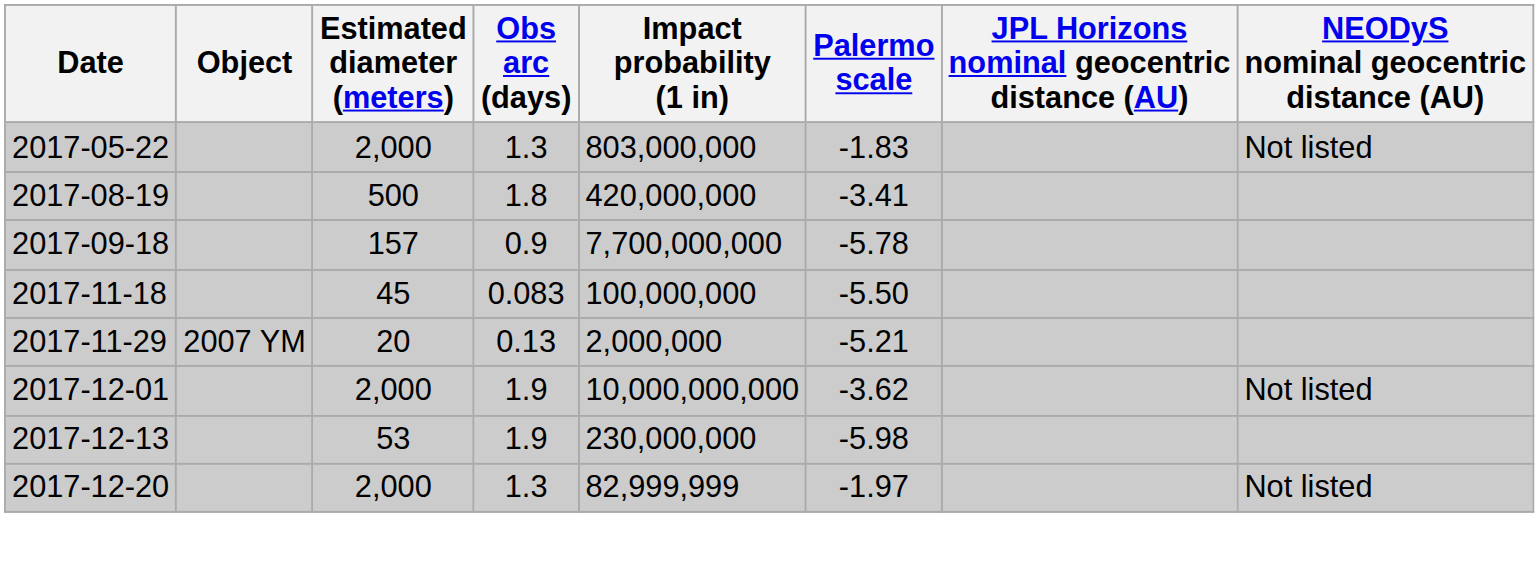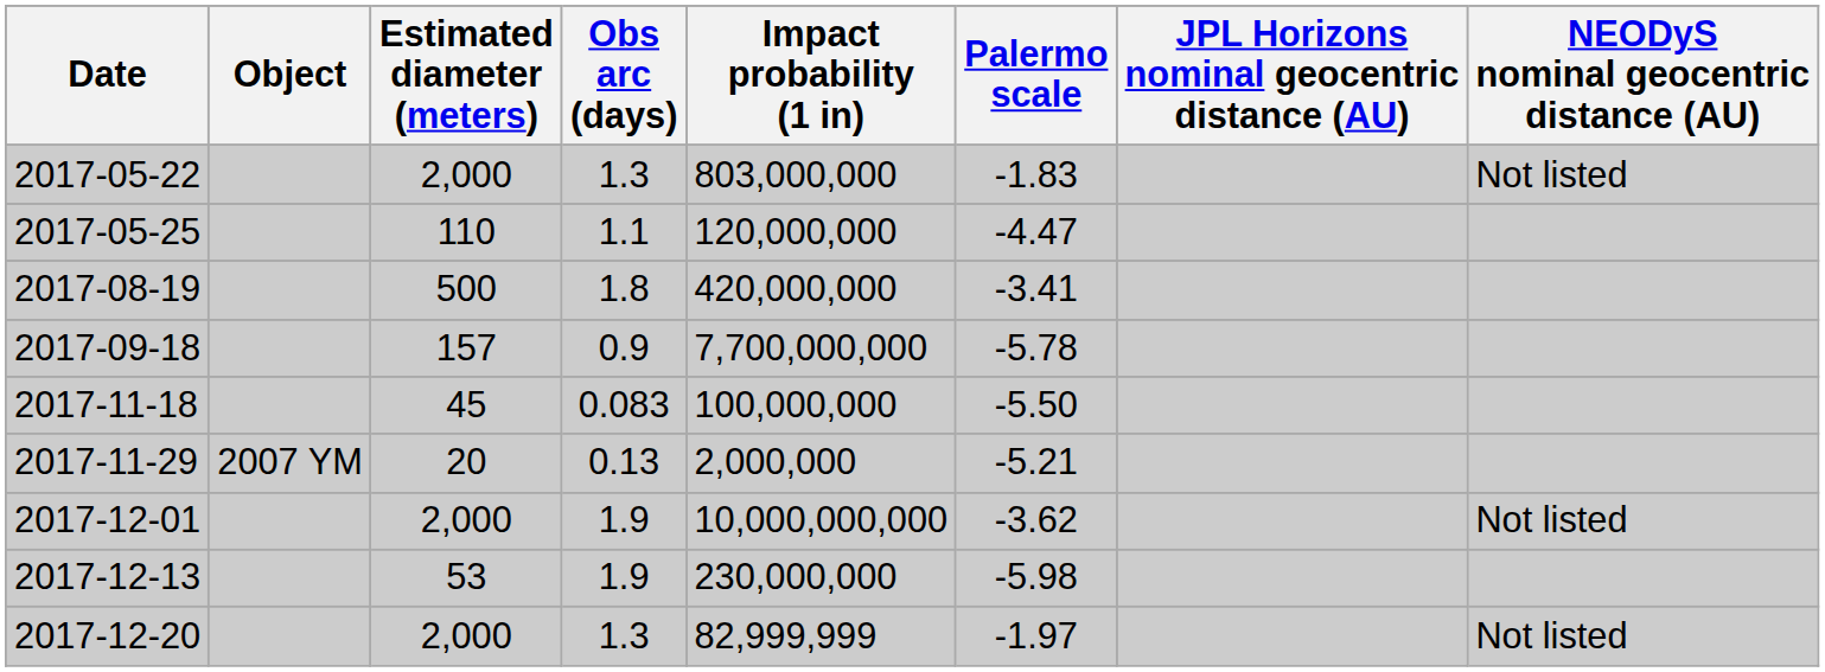 <table class="wikitable sortable">
 <tr>
 <th>Date</th>
 <th>Object</th>
 <th>Estimated<br>diameter<br>(<a href='#'>meters</a>)</th>
 <th><a href='#'>Obs<br>arc</a><br>(days)</th>
 <th>Impact<br>probability<br>(1 in)</th>
 <th><a href='#'>Palermo<br>scale</a></th>
 <th><a href='#'>JPL Horizons</a><br><a href='#'>nominal</a> geocentric<br>distance (<a href='#'>AU</a>)</th>
 <th><a href='#'>NEODyS</a><br>nominal geocentric<br>distance (AU)</th>
 </tr>
 <tr style="background:#cccccc;">
 <td>2017-05-22</td>
 <td></td>
 <td align="center">2,000</td>
 <td align="center">1.3</td>
 <td>803,000,000</td>
 <td align="center">-1.83</td>
 <td></td>
 <td>Not listed</td>
+</tr>
+<tr style="background:#cccccc;">
+<td>2017-05-25</td>
+<td></td>
+<td align="center">110</td>
+<td align="center">1.1</td>
+<td>120,000,000</td>
+<td align="center">-4.47</td>
+<td></td>
+<td></td>
 </tr>
 <tr style="background:#cccccc;">
 <td>2017-08-19</td>
 <td></td>
 <td align="center">500</td>
 <td align="center">1.8</td>
 <td>420,000,000</td>
 <td align="center">-3.41</td>
 <td></td>
 <td></td>
 </tr>
 <tr style="background:#cccccc;">
 <td>2017-09-18</td>
 <td></td>
 <td align="center">157</td>
 <td align="center">0.9</td>
 <td>7,700,000,000</td>
 <td align="center">-5.78</td>
 <td></td>
 <td></td>
 </tr>
 <tr style="background:#cccccc;">
 <td>2017-11-18</td>
 <td></td>
 <td align="center">45</td>
 <td align="center">0.083</td>
 <td>100,000,000</td>
 <td align="center">-5.50</td>
 <td></td>
 <td></td>
 </tr>
 <tr style="background:#cccccc;">
 <td>2017-11-29</td>
 <td>2007 YM</td>
 <td align="center">20</td>
 <td align="center">0.13</td>
 <td>2,000,000</td>
 <td align="center">-5.21</td>
 <td></td>
 <td></td>
 </tr>
 <tr style="background:#cccccc;">
 <td>2017-12-01</td>
 <td></td>
 <td align="center">2,000</td>
 <td align="center">1.9</td>
 <td>10,000,000,000</td>
 <td align="center">-3.62</td>
 <td></td>
 <td>Not listed</td>
 </tr>
 <tr style="background:#cccccc;">
 <td>2017-12-13</td>
 <td></td>
 <td align="center">53</td>
 <td align="center">1.9</td>
 <td>230,000,000</td>
 <td align="center">-5.98</td>
 <td></td>
 <td></td>
 </tr>
 <tr style="background:#cccccc;">
 <td>2017-12-20</td>
 <td></td>
 <td align="center">2,000</td>
 <td align="center">1.3</td>
 <td>82,999,999</td>
 <td align="center">-1.97</td>
 <td></td>
 <td>Not listed</td>
 </tr>
 </table>
